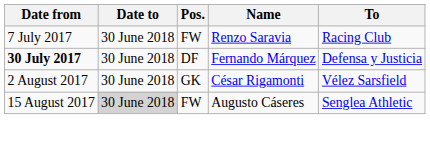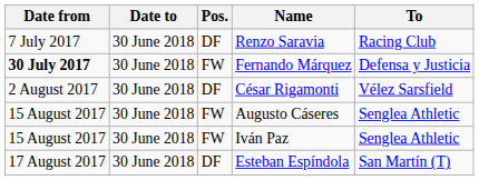 <table class="wikitable">
 <tr>
 <th>Date from</th>
 <th>Date to</th>
 <th>Pos.</th>
 <th>Name</th>
 <th>To</th>
 </tr>
 <tr>
 <td>7 July 2017</td>
 <td>30 June 2018</td>
-<td>FW</td>
+<td>DF</td>
 <td> <a href='#'>Renzo Saravia</a></td>
 <td> <a href='#'>Racing Club</a></td>
 </tr>
 <tr>
 <td><strong>30 July 2017</strong></td>
 <td>30 June 2018</td>
-<td>DF</td>
+<td>FW</td>
 <td> <a href='#'>Fernando Márquez</a></td>
 <td> <a href='#'>Defensa y Justicia</a></td>
 </tr>
 <tr>
 <td>2 August 2017</td>
 <td>30 June 2018</td>
-<td>GK</td>
+<td>DF</td>
 <td> <a href='#'>César Rigamonti</a></td>
 <td> <a href='#'>Vélez Sarsfield</a></td>
 </tr>
 <tr>
 <td>15 August 2017</td>
-<td style="background: lightgrey;">30 June 2018</td>
+<td>30 June 2018</td>
 <td>FW</td>
 <td> Augusto Cáseres</td>
 <td> <a href='#'>Senglea Athletic</a></td>
 </tr>
+<tr>
+<td>15 August 2017</td>
+<td>30 June 2018</td>
+<td>FW</td>
+<td> Iván Paz</td>
+<td> <a href='#'>Senglea Athletic</a></td>
+</tr>
+<tr>
+<td>17 August 2017</td>
+<td>30 June 2018</td>
+<td>DF</td>
+<td> <a href='#'>Esteban Espíndola</a></td>
+<td> <a href='#'>San Martín (T)</a></td>
+</tr>
 </table>
